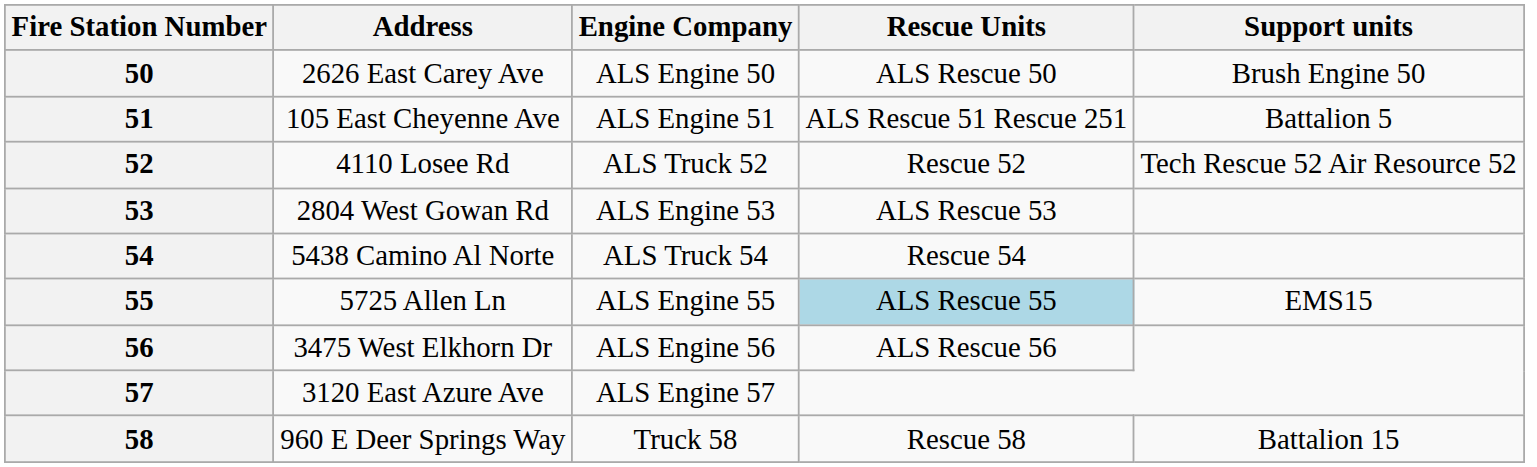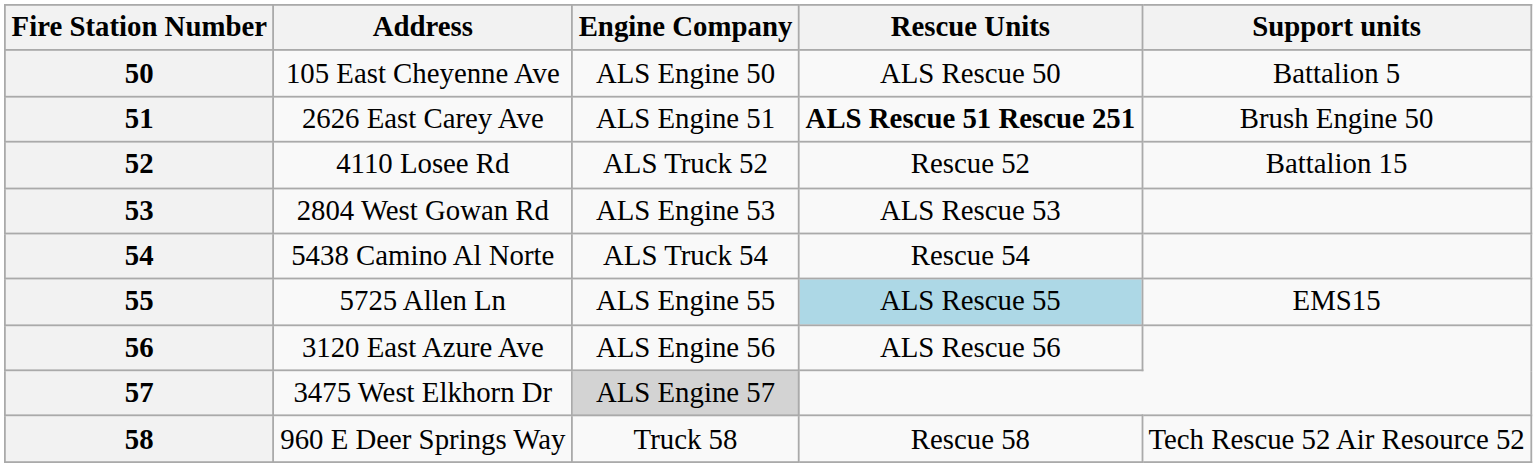 <table class=wikitable style="text-align:center;">
 <tr>
 <th>Fire Station Number</th>
 <th>Address</th>
 <th>Engine Company</th>
 <th>Rescue Units</th>
 <th>Support units</th>
 </tr>
 <tr>
 <th>50</th>
-<td>2626 East Carey Ave</td>
+<td>105 East Cheyenne Ave</td>
 <td>ALS Engine 50</td>
 <td>ALS Rescue 50</td>
-<td>Brush Engine 50</td>
+<td>Battalion 5</td>
 </tr>
 <tr>
 <th>51</th>
-<td>105 East Cheyenne Ave</td>
+<td>2626 East Carey Ave</td>
 <td>ALS Engine 51</td>
-<td>ALS Rescue 51 Rescue 251</td>
-<td>Battalion 5</td>
+<td><strong>ALS Rescue 51 Rescue 251</strong></td>
+<td>Brush Engine 50</td>
 </tr>
 <tr>
 <th>52</th>
 <td>4110 Losee Rd</td>
 <td>ALS Truck 52</td>
 <td>Rescue 52</td>
-<td>Tech Rescue 52 Air Resource 52</td>
+<td>Battalion 15</td>
 </tr>
 <tr>
 <th>53</th>
 <td>2804 West Gowan Rd</td>
 <td>ALS Engine 53</td>
 <td>ALS Rescue 53</td>
 <td></td>
 </tr>
 <tr>
 <th>54</th>
 <td>5438 Camino Al Norte</td>
 <td>ALS Truck 54</td>
 <td>Rescue 54</td>
 </tr>
 <tr>
 <th>55</th>
 <td>5725 Allen Ln</td>
 <td>ALS Engine 55</td>
 <td style="background: lightblue;">ALS Rescue 55</td>
 <td>EMS15</td>
 </tr>
 <tr>
 <th>56</th>
-<td>3475 West Elkhorn Dr</td>
+<td>3120 East Azure Ave</td>
 <td>ALS Engine 56</td>
 <td>ALS Rescue 56</td>
 </tr>
 <tr>
 <th>57</th>
-<td>3120 East Azure Ave</td>
-<td>ALS Engine 57</td>
+<td>3475 West Elkhorn Dr</td>
+<td style="background: lightgrey;">ALS Engine 57</td>
 </tr>
 <tr>
 <th>58</th>
 <td>960 E Deer Springs Way</td>
 <td>Truck 58</td>
 <td>Rescue 58</td>
-<td>Battalion 15</td>
+<td>Tech Rescue 52 Air Resource 52</td>
 </tr>
 </table>
